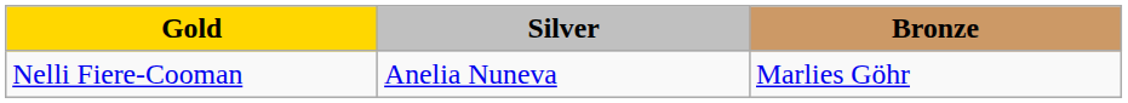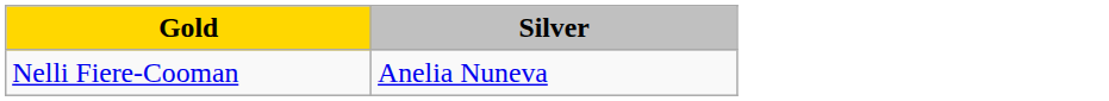 <table class="wikitable" style="text-align:left">
 <tr align="center">
 <td width=200 bgcolor=gold><strong>Gold</strong></td>
 <td width=200 bgcolor=silver><strong>Silver</strong></td>
-<td width=200 bgcolor=CC9966><strong>Bronze</strong></td>
 </tr>
 <tr>
 <td><a href='#'>Nelli Fiere-Cooman</a><br><em></em></td>
 <td><a href='#'>Anelia Nuneva</a><br><em></em></td>
-<td><a href='#'>Marlies Göhr</a><br><em></em></td>
 </tr>
 </table>
